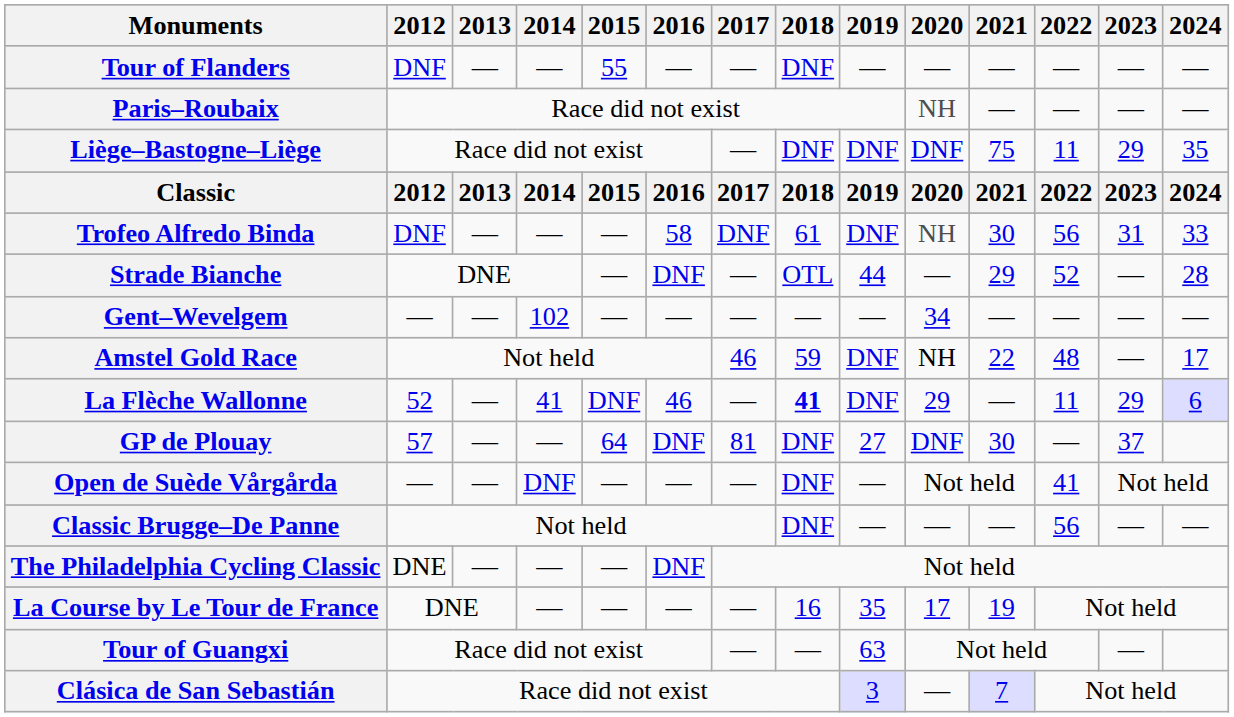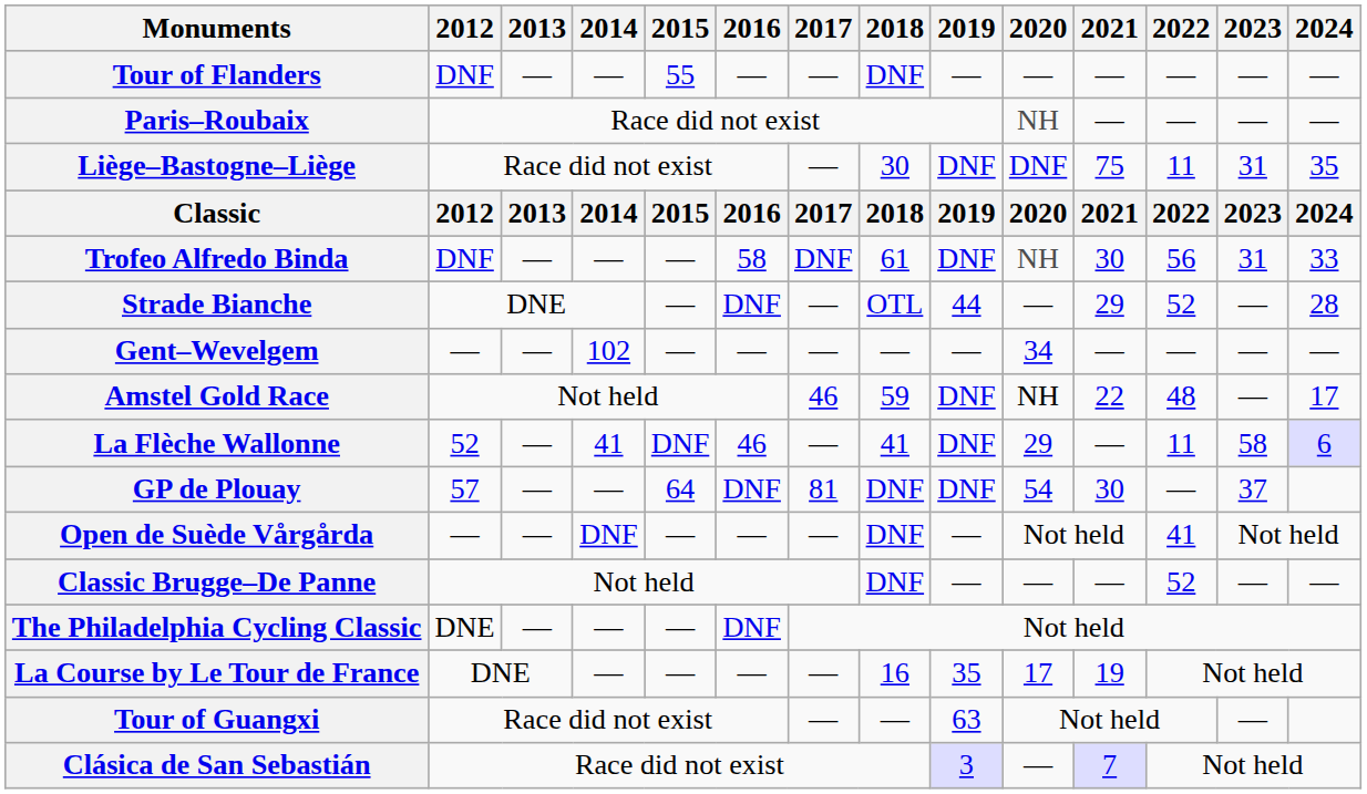 <table class="wikitable plainrowheaders">
 <tr style="background:#EEEEEE;">
 <th>Monuments</th>
 <th>2012</th>
 <th>2013</th>
 <th>2014</th>
 <th>2015</th>
 <th>2016</th>
 <th>2017</th>
 <th>2018</th>
 <th>2019</th>
 <th>2020</th>
 <th>2021</th>
 <th>2022</th>
 <th>2023</th>
 <th>2024</th>
 </tr>
 <tr style="text-align:center;">
 <th scope="row"><a href='#'>Tour of Flanders</a></th>
 <td><a href='#'>DNF</a></td>
 <td>—</td>
 <td>—</td>
 <td><a href='#'>55</a></td>
 <td>—</td>
 <td>—</td>
 <td><a href='#'>DNF</a></td>
 <td>—</td>
 <td>—</td>
 <td>—</td>
 <td>—</td>
 <td>—</td>
 <td>—</td>
 </tr>
 <tr style="text-align:center;">
 <th scope="row"><a href='#'>Paris–Roubaix</a></th>
 <td colspan=8>Race did not exist</td>
 <td style="color:#4d4d4d;" rowspan=1>NH</td>
 <td>—</td>
 <td>—</td>
 <td>—</td>
 <td>—</td>
 </tr>
 <tr style="text-align:center;">
 <th scope="row"><a href='#'>Liège–Bastogne–Liège</a></th>
 <td colspan=5>Race did not exist</td>
 <td>—</td>
-<td><a href='#'>DNF</a></td>
+<td><a href='#'>30</a></td>
 <td><a href='#'>DNF</a></td>
 <td><a href='#'>DNF</a></td>
 <td><a href='#'>75</a></td>
 <td><a href='#'>11</a></td>
-<td><a href='#'>29</a></td>
+<td><a href='#'>31</a></td>
 <td><a href='#'>35</a></td>
 </tr>
 <tr style="background:#EEEEEE;">
 <th>Classic</th>
 <th>2012</th>
 <th>2013</th>
 <th>2014</th>
 <th>2015</th>
 <th>2016</th>
 <th>2017</th>
 <th>2018</th>
 <th>2019</th>
 <th>2020</th>
 <th>2021</th>
 <th>2022</th>
 <th>2023</th>
 <th>2024</th>
 </tr>
 <tr style="text-align:center;">
 <th scope="row"><a href='#'>Trofeo Alfredo Binda</a></th>
 <td><a href='#'>DNF</a></td>
 <td>—</td>
 <td>—</td>
 <td>—</td>
 <td><a href='#'>58</a></td>
 <td><a href='#'>DNF</a></td>
 <td><a href='#'>61</a></td>
 <td><a href='#'>DNF</a></td>
 <td style="color:#4d4d4d;">NH</td>
 <td><a href='#'>30</a></td>
 <td><a href='#'>56</a></td>
 <td><a href='#'>31</a></td>
 <td><a href='#'>33</a></td>
 </tr>
 <tr style="text-align:center;">
 <th scope="row"><a href='#'>Strade Bianche</a></th>
 <td colspan=3>DNE</td>
 <td>—</td>
 <td><a href='#'>DNF</a></td>
 <td>—</td>
 <td><a href='#'>OTL</a></td>
 <td><a href='#'>44</a></td>
 <td>—</td>
 <td><a href='#'>29</a></td>
 <td><a href='#'>52</a></td>
 <td>—</td>
 <td><a href='#'>28</a></td>
 </tr>
 <tr style="text-align:center;">
 <th scope="row"><a href='#'>Gent–Wevelgem</a></th>
 <td>—</td>
 <td>—</td>
 <td><a href='#'>102</a></td>
 <td>—</td>
 <td>—</td>
 <td>—</td>
 <td>—</td>
 <td>—</td>
 <td><a href='#'>34</a></td>
 <td>—</td>
 <td>—</td>
 <td>—</td>
 <td>—</td>
 </tr>
 <tr style="text-align:center;">
 <th scope="row"><a href='#'>Amstel Gold Race</a></th>
 <td colspan=5>Not held</td>
 <td><a href='#'>46</a></td>
 <td><a href='#'>59</a></td>
 <td><a href='#'>DNF</a></td>
 <td>NH</td>
 <td><a href='#'>22</a></td>
 <td><a href='#'>48</a></td>
 <td>—</td>
 <td><a href='#'>17</a></td>
 </tr>
 <tr style="text-align:center;">
 <th scope="row"><a href='#'>La Flèche Wallonne</a></th>
 <td><a href='#'>52</a></td>
 <td>—</td>
 <td><a href='#'>41</a></td>
 <td><a href='#'>DNF</a></td>
 <td><a href='#'>46</a></td>
 <td>—</td>
-<td><strong><a href='#'>41</a></strong></td>
+<td><a href='#'>41</a></td>
 <td><a href='#'>DNF</a></td>
 <td><a href='#'>29</a></td>
 <td>—</td>
 <td><a href='#'>11</a></td>
-<td><a href='#'>29</a></td>
+<td><a href='#'>58</a></td>
 <td style="background:#ddf;"><a href='#'>6</a></td>
 </tr>
 <tr style="text-align:center;">
 <th scope="row"><a href='#'>GP de Plouay</a></th>
 <td><a href='#'>57</a></td>
 <td>—</td>
 <td>—</td>
 <td><a href='#'>64</a></td>
 <td><a href='#'>DNF</a></td>
 <td><a href='#'>81</a></td>
 <td><a href='#'>DNF</a></td>
-<td><a href='#'>27</a></td>
 <td><a href='#'>DNF</a></td>
+<td><a href='#'>54</a></td>
 <td><a href='#'>30</a></td>
 <td>—</td>
 <td><a href='#'>37</a></td>
 <td></td>
 </tr>
 <tr style="text-align:center;">
 <th scope="row"><a href='#'>Open de Suède Vårgårda</a></th>
 <td>—</td>
 <td>—</td>
 <td><a href='#'>DNF</a></td>
 <td>—</td>
 <td>—</td>
 <td>—</td>
 <td><a href='#'>DNF</a></td>
 <td>—</td>
 <td colspan=2>Not held</td>
 <td><a href='#'>41</a></td>
 <td colspan=2>Not held</td>
 </tr>
 <tr style="text-align:center;">
 <th scope="row"><a href='#'>Classic Brugge–De Panne</a></th>
 <td colspan=6>Not held</td>
 <td><a href='#'>DNF</a></td>
 <td>—</td>
 <td>—</td>
 <td>—</td>
-<td><a href='#'>56</a></td>
+<td><a href='#'>52</a></td>
 <td>—</td>
 <td>—</td>
 </tr>
 <tr style="text-align:center;">
 <th scope="row"><a href='#'>The Philadelphia Cycling Classic</a></th>
 <td>DNE</td>
 <td>—</td>
 <td>—</td>
 <td>—</td>
 <td><a href='#'>DNF</a></td>
 <td colspan=8>Not held</td>
 </tr>
 <tr style="text-align:center;">
 <th scope="row"><a href='#'>La Course by Le Tour de France</a></th>
 <td colspan=2>DNE</td>
 <td>—</td>
 <td>—</td>
 <td>—</td>
 <td>—</td>
 <td><a href='#'>16</a></td>
 <td><a href='#'>35</a></td>
 <td><a href='#'>17</a></td>
 <td><a href='#'>19</a></td>
 <td colspan=3>Not held</td>
 </tr>
 <tr style="text-align:center;">
 <th scope="row"><a href='#'>Tour of Guangxi</a></th>
 <td colspan=5>Race did not exist</td>
 <td>—</td>
 <td>—</td>
 <td><a href='#'>63</a></td>
 <td colspan=3>Not held</td>
 <td>—</td>
 <td></td>
 </tr>
 <tr style="text-align:center;">
 <th scope="row"><a href='#'>Clásica de San Sebastián</a></th>
 <td colspan=7>Race did not exist</td>
 <td style="background:#ddf;"><a href='#'>3</a></td>
 <td>—</td>
 <td style="background:#ddf;"><a href='#'>7</a></td>
 <td colspan=5>Not held</td>
 </tr>
 </table>
